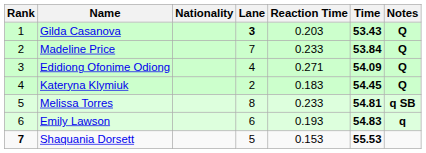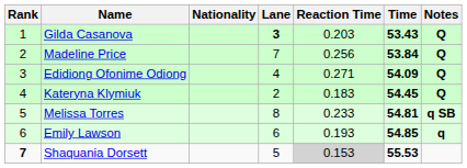 <table class="wikitable sortable" style="text-align:center">
 <tr>
 <th>Rank</th>
 <th>Name</th>
 <th>Nationality</th>
 <th>Lane</th>
 <th>Reaction Time</th>
 <th>Time</th>
 <th>Notes</th>
 </tr>
 <tr bgcolor=ccffcc>
 <td>1</td>
 <td align=left><a href='#'>Gilda Casanova</a></td>
 <td align=left></td>
 <td><strong>3</strong></td>
 <td>0.203</td>
 <td><strong>53.43</strong></td>
 <td><strong>Q</strong></td>
 </tr>
 <tr bgcolor=ccffcc>
 <td>2</td>
 <td align=left><a href='#'>Madeline Price</a></td>
 <td align=left></td>
 <td>7</td>
-<td>0.233</td>
+<td>0.256</td>
 <td><strong>53.84</strong></td>
 <td><strong>Q</strong></td>
 </tr>
 <tr bgcolor=ccffcc>
 <td>3</td>
 <td align=left><a href='#'>Edidiong Ofonime Odiong</a></td>
 <td align=left></td>
 <td>4</td>
 <td>0.271</td>
 <td><strong>54.09</strong></td>
 <td><strong>Q</strong></td>
 </tr>
 <tr bgcolor=ccffcc>
 <td>4</td>
 <td align=left><a href='#'>Kateryna Klymiuk</a></td>
 <td align=left></td>
 <td>2</td>
 <td>0.183</td>
 <td><strong>54.45</strong></td>
 <td><strong>Q</strong></td>
 </tr>
 <tr bgcolor=ddffdd>
 <td>5</td>
 <td align=left><a href='#'>Melissa Torres</a></td>
 <td align=left></td>
 <td>8</td>
 <td>0.233</td>
 <td><strong>54.81</strong></td>
 <td><strong>q SB</strong></td>
 </tr>
 <tr bgcolor=ddffdd>
 <td>6</td>
 <td align=left><a href='#'>Emily Lawson</a></td>
 <td align=left></td>
 <td>6</td>
 <td>0.193</td>
-<td><strong>54.83</strong></td>
+<td><strong>54.85</strong></td>
 <td><strong>q</strong></td>
 </tr>
 <tr>
 <td><strong>7</strong></td>
 <td align=left><a href='#'>Shaquania Dorsett</a></td>
 <td align=left></td>
 <td>5</td>
-<td>0.153</td>
+<td style="background: lightgrey;">0.153</td>
 <td><strong>55.53</strong></td>
 <td></td>
 </tr>
 </table>
